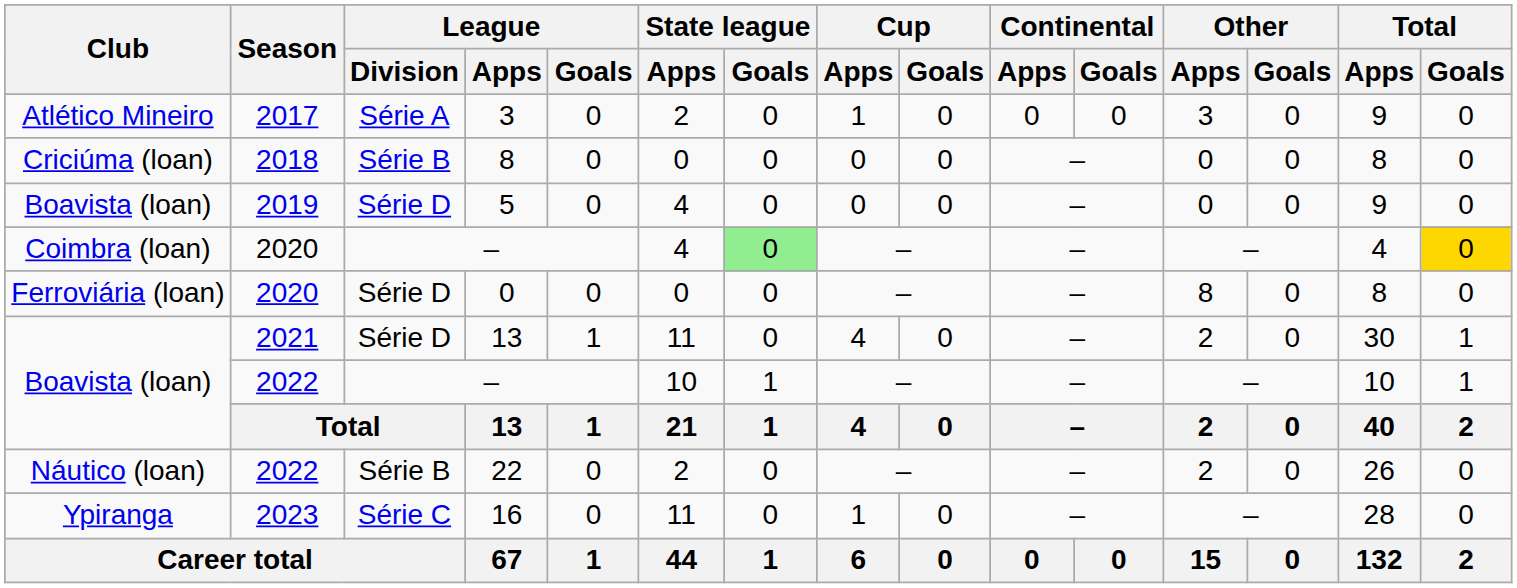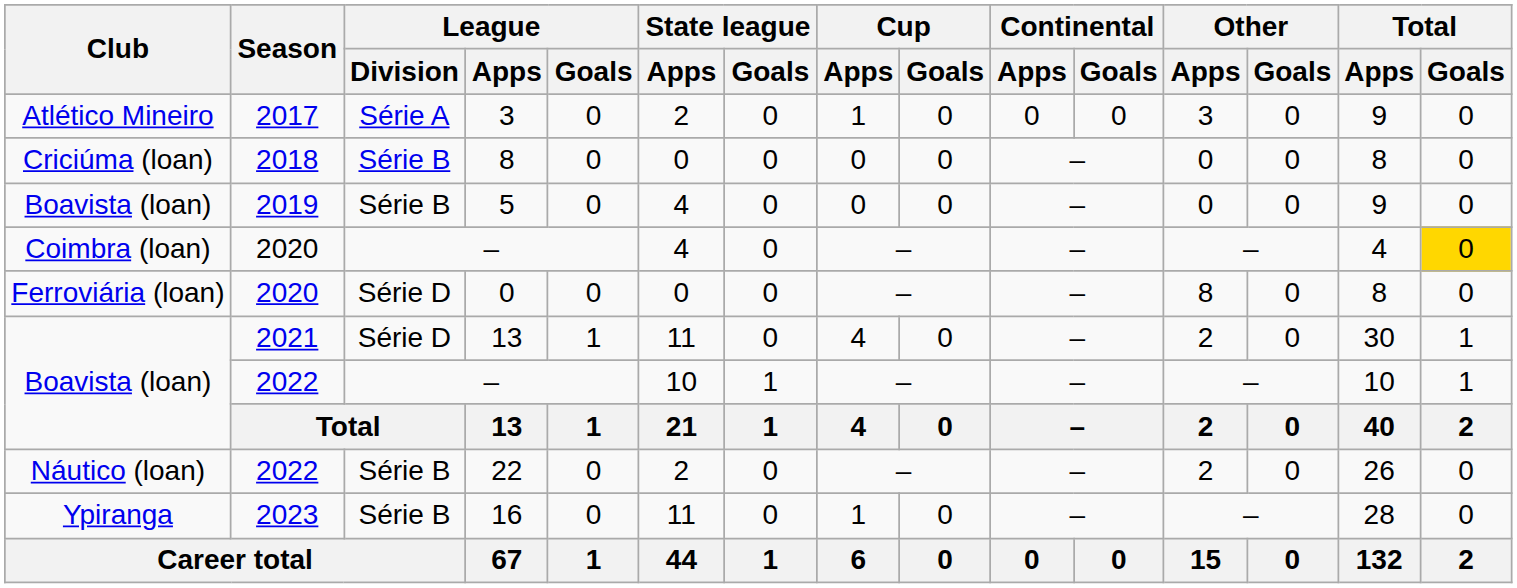 <table class="wikitable" style="text-align: center">
 <tr>
 <th rowspan="2">Club</th>
 <th rowspan="2">Season</th>
 <th colspan="3">League</th>
 <th colspan="2">State league</th>
 <th colspan="2">Cup</th>
 <th colspan="2">Continental</th>
 <th colspan="2">Other</th>
 <th colspan="2">Total</th>
 </tr>
 <tr>
 <th>Division</th>
 <th>Apps</th>
 <th>Goals</th>
 <th>Apps</th>
 <th>Goals</th>
 <th>Apps</th>
 <th>Goals</th>
 <th>Apps</th>
 <th>Goals</th>
 <th>Apps</th>
 <th>Goals</th>
 <th>Apps</th>
 <th>Goals</th>
 </tr>
 <tr>
 <td><a href='#'>Atlético Mineiro</a></td>
 <td><a href='#'>2017</a></td>
 <td><a href='#'>Série A</a></td>
 <td>3</td>
 <td>0</td>
 <td>2</td>
 <td>0</td>
 <td>1</td>
 <td>0</td>
 <td>0</td>
 <td>0</td>
 <td>3</td>
 <td>0</td>
 <td>9</td>
 <td>0</td>
 </tr>
 <tr>
 <td><a href='#'>Criciúma</a> (loan)</td>
 <td><a href='#'>2018</a></td>
 <td><a href='#'>Série B</a></td>
 <td>8</td>
 <td>0</td>
 <td>0</td>
 <td>0</td>
 <td>0</td>
 <td>0</td>
 <td colspan="2">–</td>
 <td>0</td>
 <td>0</td>
 <td>8</td>
 <td>0</td>
 </tr>
 <tr>
 <td><a href='#'>Boavista</a> (loan)</td>
 <td><a href='#'>2019</a></td>
-<td><a href='#'>Série D</a></td>
+<td>Série B</td>
 <td>5</td>
 <td>0</td>
 <td>4</td>
 <td>0</td>
 <td>0</td>
 <td>0</td>
 <td colspan="2">–</td>
 <td>0</td>
 <td>0</td>
 <td>9</td>
 <td>0</td>
 </tr>
 <tr>
 <td><a href='#'>Coimbra</a> (loan)</td>
 <td>2020</td>
 <td colspan="3">–</td>
 <td>4</td>
-<td style="background: lightgreen;">0</td>
+<td>0</td>
 <td colspan="2">–</td>
 <td colspan="2">–</td>
 <td colspan="2">–</td>
 <td>4</td>
 <td style="background: gold;">0</td>
 </tr>
 <tr>
 <td><a href='#'>Ferroviária</a> (loan)</td>
 <td><a href='#'>2020</a></td>
 <td>Série D</td>
 <td>0</td>
 <td>0</td>
 <td>0</td>
 <td>0</td>
 <td colspan="2">–</td>
 <td colspan="2">–</td>
 <td>8</td>
 <td>0</td>
 <td>8</td>
 <td>0</td>
 </tr>
 <tr>
 <td rowspan="3"><a href='#'>Boavista</a> (loan)</td>
 <td><a href='#'>2021</a></td>
 <td>Série D</td>
 <td>13</td>
 <td>1</td>
 <td>11</td>
 <td>0</td>
 <td>4</td>
 <td>0</td>
 <td colspan="2">–</td>
 <td>2</td>
 <td>0</td>
 <td>30</td>
 <td>1</td>
 </tr>
 <tr>
 <td><a href='#'>2022</a></td>
 <td colspan="3">–</td>
 <td>10</td>
 <td>1</td>
 <td colspan="2">–</td>
 <td colspan="2">–</td>
 <td colspan="2">–</td>
 <td>10</td>
 <td>1</td>
 </tr>
 <tr>
 <th colspan="2">Total</th>
 <th>13</th>
 <th>1</th>
 <th>21</th>
 <th>1</th>
 <th>4</th>
 <th>0</th>
 <th colspan="2">–</th>
 <th>2</th>
 <th>0</th>
 <th>40</th>
 <th>2</th>
 </tr>
 <tr>
 <td><a href='#'>Náutico</a> (loan)</td>
 <td><a href='#'>2022</a></td>
 <td>Série B</td>
 <td>22</td>
 <td>0</td>
 <td>2</td>
 <td>0</td>
 <td colspan="2">–</td>
 <td colspan="2">–</td>
 <td>2</td>
 <td>0</td>
 <td>26</td>
 <td>0</td>
 </tr>
 <tr>
 <td><a href='#'>Ypiranga</a></td>
 <td><a href='#'>2023</a></td>
-<td><a href='#'>Série C</a></td>
+<td>Série B</td>
 <td>16</td>
 <td>0</td>
 <td>11</td>
 <td>0</td>
 <td>1</td>
 <td>0</td>
 <td colspan="2">–</td>
 <td colspan="2">–</td>
 <td>28</td>
 <td>0</td>
 </tr>
 <tr>
 <th colspan="3"><strong>Career total</strong></th>
 <th>67</th>
 <th>1</th>
 <th>44</th>
 <th>1</th>
 <th>6</th>
 <th>0</th>
 <th>0</th>
 <th>0</th>
 <th>15</th>
 <th>0</th>
 <th>132</th>
 <th>2</th>
 </tr>
 </table>
